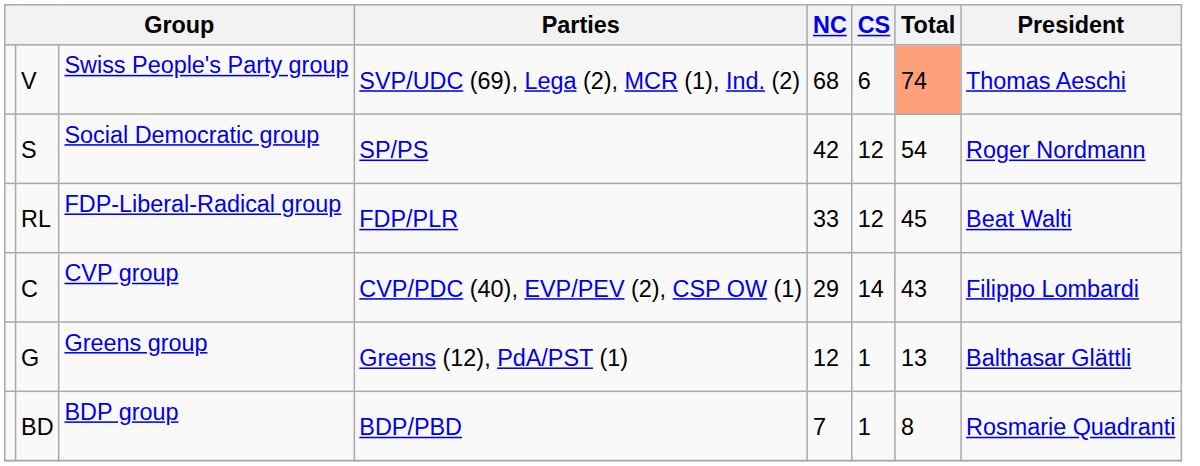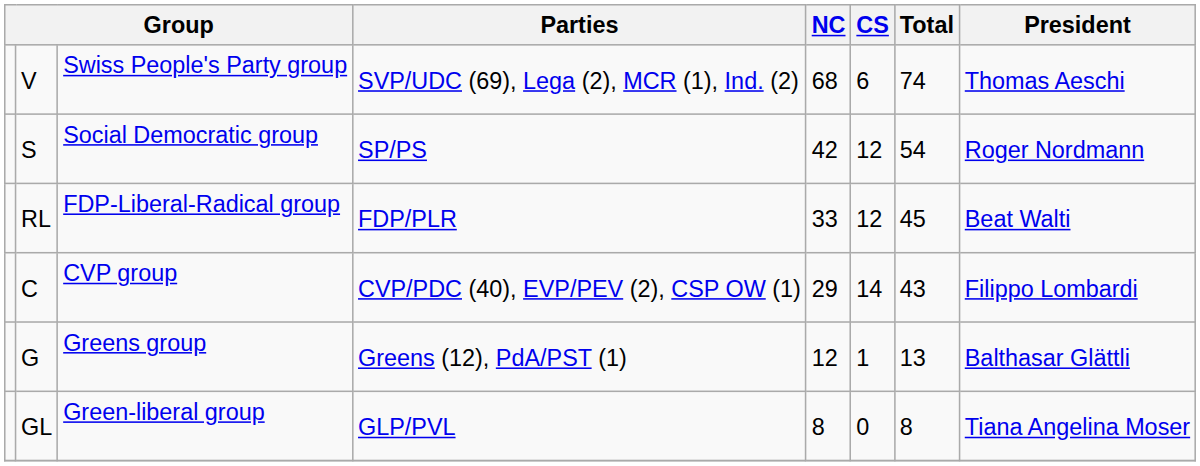 <table class="wikitable" style="line-height:125%; font-size:95%;">
 <tr>
 <th colspan=3>Group</th>
 <th>Parties</th>
 <th><a href='#'>NC</a></th>
 <th><a href='#'>CS</a></th>
 <th>Total</th>
 <th>President</th>
 </tr>
 <tr>
 <td></td>
 <td>V</td>
 <td><a href='#'>Swiss People's Party group</a><br><br></td>
 <td><a href='#'>SVP/UDC</a> (69), <a href='#'>Lega</a> (2), <a href='#'>MCR</a> (1), <a href='#'>Ind.</a> (2)</td>
 <td>68</td>
 <td>6</td>
-<td style="background: lightsalmon;">74</td>
+<td>74</td>
 <td><a href='#'>Thomas Aeschi</a></td>
 </tr>
 <tr>
 <td></td>
 <td>S</td>
 <td><a href='#'>Social Democratic group</a><br><br></td>
 <td><a href='#'>SP/PS</a></td>
 <td>42</td>
 <td>12</td>
 <td>54</td>
 <td><a href='#'>Roger Nordmann</a></td>
 </tr>
 <tr>
 <td></td>
 <td>RL</td>
 <td><a href='#'>FDP-Liberal-Radical group</a><br><br></td>
 <td><a href='#'>FDP/PLR</a></td>
 <td>33</td>
 <td>12</td>
 <td>45</td>
 <td><a href='#'>Beat Walti</a></td>
 </tr>
 <tr>
 <td></td>
 <td>C</td>
 <td><a href='#'>CVP group</a><br><br></td>
 <td><a href='#'>CVP/PDC</a> (40), <a href='#'>EVP/PEV</a> (2), <a href='#'>CSP OW</a> (1)</td>
 <td>29</td>
 <td>14</td>
 <td>43</td>
 <td><a href='#'>Filippo Lombardi</a></td>
 </tr>
 <tr>
 <td></td>
 <td>G</td>
 <td><a href='#'>Greens group</a><br><br></td>
 <td><a href='#'>Greens</a> (12), <a href='#'>PdA/PST</a> (1)</td>
 <td>12</td>
 <td>1</td>
 <td>13</td>
 <td><a href='#'>Balthasar Glättli</a></td>
 </tr>
 <tr>
 <td></td>
-<td>BD</td>
-<td><a href='#'>BDP group</a><br><br></td>
-<td><a href='#'>BDP/PBD</a></td>
-<td>7</td>
-<td>1</td>
+<td>GL</td>
+<td><a href='#'>Green-liberal group</a><br><br></td>
+<td><a href='#'>GLP/PVL</a></td>
 <td>8</td>
-<td><a href='#'>Rosmarie Quadranti</a></td>
+<td>0</td>
+<td>8</td>
+<td><a href='#'>Tiana Angelina Moser</a></td>
 </tr>
 <tr>
 </tr>
 </table>
